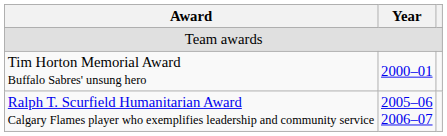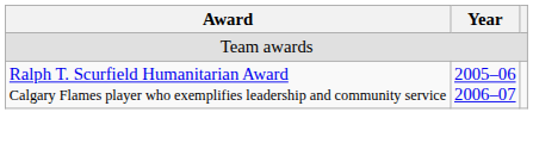 <table class="wikitable">
 <tr>
 <th>Award</th>
 <th>Year</th>
 <th></th>
 </tr>
 <tr style="text-align:center; background:#e0e0e0;">
 <td colspan="3">Team awards</td>
 </tr>
 <tr>
-<td>Tim Horton Memorial Award<br><small>Buffalo Sabres' unsung hero</small></td>
-<td><a href='#'>2000–01</a></td>
-<td></td>
-</tr>
-<tr>
 <td><a href='#'>Ralph T. Scurfield Humanitarian Award</a><br><small>Calgary Flames player who exemplifies leadership and community service</small></td>
 <td><a href='#'>2005–06</a><br><a href='#'>2006–07</a></td>
 <td></td>
 </tr>
 </table>
